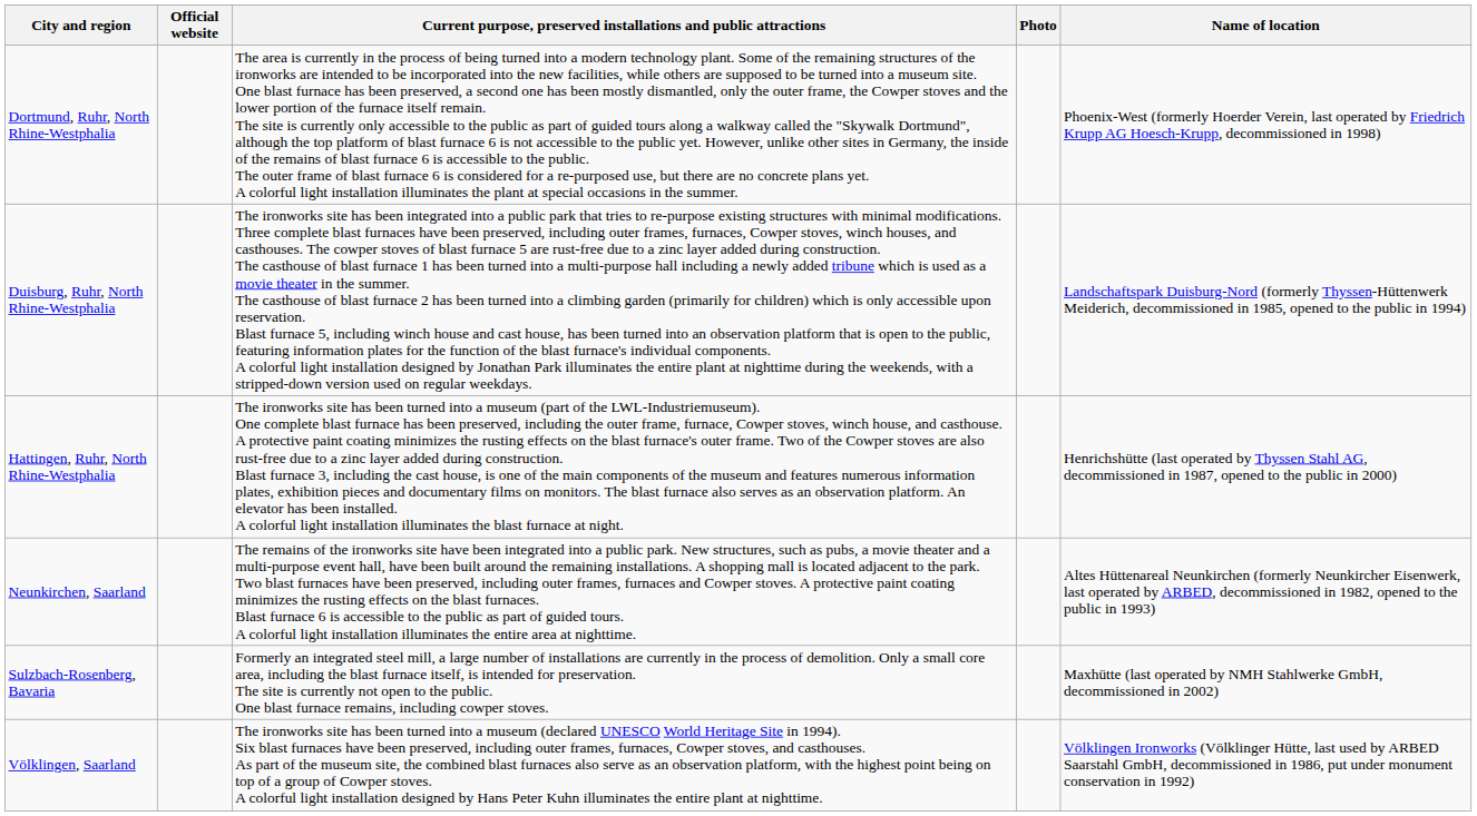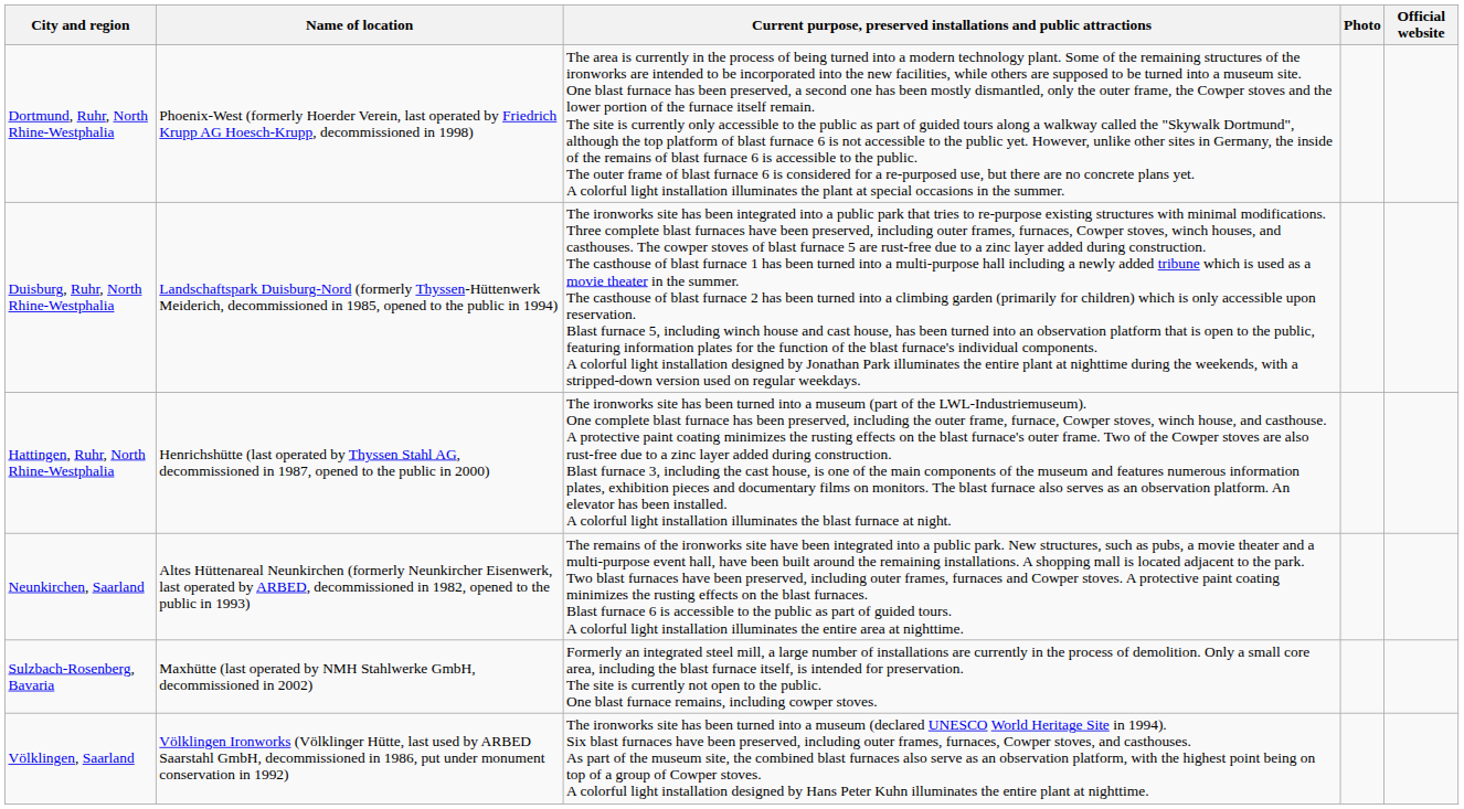 <table class="wikitable">
 <tr>
 <th>City and region</th>
-<th>Official website</th>
+<th>Name of location</th>
 <th>Current purpose, preserved installations and public attractions</th>
 <th>Photo</th>
-<th>Name of location</th>
+<th>Official website</th>
 </tr>
 <tr>
 <td><a href='#'>Dortmund</a>, <a href='#'>Ruhr</a>, <a href='#'>North Rhine-Westphalia</a></td>
-<td></td>
+<td>Phoenix-West (formerly Hoerder Verein, last operated by <a href='#'>Friedrich Krupp AG Hoesch-Krupp</a>, decommissioned in 1998)</td>
 <td>The area is currently in the process of being turned into a modern technology plant. Some of the remaining structures of the ironworks are intended to be incorporated into the new facilities, while others are supposed to be turned into a museum site.<br> One blast furnace has been preserved, a second one has been mostly dismantled, only the outer frame, the Cowper stoves and the lower portion of the furnace itself remain.<br> The site is currently only accessible to the public as part of guided tours along a walkway called the "Skywalk Dortmund", although the top platform of blast furnace 6 is not accessible to the public yet. However, unlike other sites in Germany, the inside of the remains of blast furnace 6 is accessible to the public.<br> The outer frame of blast furnace 6 is considered for a re-purposed use, but there are no concrete plans yet.<br> A colorful light installation illuminates the plant at special occasions in the summer.</td>
 <td></td>
-<td>Phoenix-West (formerly Hoerder Verein, last operated by <a href='#'>Friedrich Krupp AG Hoesch-Krupp</a>, decommissioned in 1998)</td>
+<td></td>
 </tr>
 <tr>
 <td><a href='#'>Duisburg</a>, <a href='#'>Ruhr</a>, <a href='#'>North Rhine-Westphalia</a></td>
-<td></td>
+<td><a href='#'>Landschaftspark Duisburg-Nord</a> (formerly <a href='#'>Thyssen</a>-Hüttenwerk Meiderich, decommissioned in 1985, opened to the public in 1994)</td>
 <td>The ironworks site has been integrated into a public park that tries to re-purpose existing structures with minimal modifications.<br> Three complete blast furnaces have been preserved, including outer frames, furnaces, Cowper stoves, winch houses, and casthouses. The cowper stoves of blast furnace 5 are rust-free due to a zinc layer added during construction.<br> The casthouse of blast furnace 1 has been turned into a multi-purpose hall including a newly added <a href='#'>tribune</a> which is used as a <a href='#'>movie theater</a> in the summer.<br> The casthouse of blast furnace 2 has been turned into a climbing garden (primarily for children) which is only accessible upon reservation.<br> Blast furnace 5, including winch house and cast house, has been turned into an observation platform that is open to the public, featuring information plates for the function of the blast furnace's individual components.<br> A colorful light installation designed by Jonathan Park illuminates the entire plant at nighttime during the weekends, with a stripped-down version used on regular weekdays.</td>
 <td></td>
-<td><a href='#'>Landschaftspark Duisburg-Nord</a> (formerly <a href='#'>Thyssen</a>-Hüttenwerk Meiderich, decommissioned in 1985, opened to the public in 1994)</td>
+<td></td>
 </tr>
 <tr>
 <td><a href='#'>Hattingen</a>, <a href='#'>Ruhr</a>, <a href='#'>North Rhine-Westphalia</a></td>
-<td></td>
+<td>Henrichshütte (last operated by <a href='#'>Thyssen Stahl AG</a>, decommissioned in 1987, opened to the public in 2000)</td>
 <td>The ironworks site has been turned into a museum (part of the LWL-Industriemuseum).<br> One complete blast furnace has been preserved, including the outer frame, furnace, Cowper stoves, winch house, and casthouse. A protective paint coating minimizes the rusting effects on the blast furnace's outer frame. Two of the Cowper stoves are also rust-free due to a zinc layer added during construction.<br> Blast furnace 3, including the cast house, is one of the main components of the museum and features numerous information plates, exhibition pieces and documentary films on monitors. The blast furnace also serves as an observation platform. An elevator has been installed.<br> A colorful light installation illuminates the blast furnace at night.</td>
 <td></td>
-<td>Henrichshütte (last operated by <a href='#'>Thyssen Stahl AG</a>, decommissioned in 1987, opened to the public in 2000)</td>
+<td></td>
 </tr>
 <tr>
 <td><a href='#'>Neunkirchen</a>, <a href='#'>Saarland</a></td>
-<td></td>
+<td>Altes Hüttenareal Neunkirchen (formerly Neunkircher Eisenwerk, last operated by <a href='#'>ARBED</a>, decommissioned in 1982, opened to the public in 1993)</td>
 <td>The remains of the ironworks site have been integrated into a public park. New structures, such as pubs, a movie theater and a multi-purpose event hall, have been built around the remaining installations. A shopping mall is located adjacent to the park.<br> Two blast furnaces have been preserved, including outer frames, furnaces and Cowper stoves. A protective paint coating minimizes the rusting effects on the blast furnaces.<br>Blast furnace 6 is accessible to the public as part of guided tours.<br> A colorful light installation illuminates the entire area at nighttime.</td>
 <td></td>
-<td>Altes Hüttenareal Neunkirchen (formerly Neunkircher Eisenwerk, last operated by <a href='#'>ARBED</a>, decommissioned in 1982, opened to the public in 1993)</td>
+<td></td>
 </tr>
 <tr>
 <td><a href='#'>Sulzbach-Rosenberg</a>, <a href='#'>Bavaria</a></td>
-<td></td>
+<td>Maxhütte (last operated by NMH Stahlwerke GmbH, decommissioned in 2002)</td>
 <td>Formerly an integrated steel mill, a large number of installations are currently in the process of demolition. Only a small core area, including the blast furnace itself, is intended for preservation.<br> The site is currently not open to the public.<br> One blast furnace remains, including cowper stoves.</td>
 <td></td>
-<td>Maxhütte (last operated by NMH Stahlwerke GmbH, decommissioned in 2002)</td>
+<td></td>
 </tr>
 <tr>
 <td><a href='#'>Völklingen</a>, <a href='#'>Saarland</a></td>
-<td></td>
+<td><a href='#'>Völklingen Ironworks</a> (Völklinger Hütte, last used by ARBED Saarstahl GmbH, decommissioned in 1986, put under monument conservation in 1992)</td>
 <td>The ironworks site has been turned into a museum (declared <a href='#'>UNESCO</a> <a href='#'>World Heritage Site</a> in 1994).<br> Six blast furnaces have been preserved, including outer frames, furnaces, Cowper stoves, and casthouses.<br> As part of the museum site, the combined blast furnaces also serve as an observation platform, with the highest point being on top of a group of Cowper stoves.<br> A colorful light installation designed by Hans Peter Kuhn illuminates the entire plant at nighttime.</td>
 <td></td>
-<td><a href='#'>Völklingen Ironworks</a> (Völklinger Hütte, last used by ARBED Saarstahl GmbH, decommissioned in 1986, put under monument conservation in 1992)</td>
+<td></td>
 </tr>
 </table>
